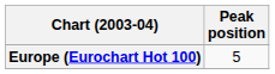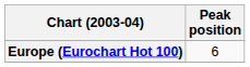 <table class="wikitable sortable plainrowheaders" style="text-align:center">
 <tr>
 <th>Chart (2003-04)</th>
 <th>Peak<br>position</th>
 </tr>
 <tr>
 </tr>
 <tr>
 </tr>
 <tr>
 </tr>
 <tr>
 <th scope="row">Europe (<a href='#'>Eurochart Hot 100</a>)</th>
-<td>5</td>
+<td>6</td>
 </tr>
 <tr>
 </tr>
 <tr>
 </tr>
 <tr>
 </tr>
 <tr>
 </tr>
 <tr>
 </tr>
 <tr>
 </tr>
 <tr>
 </tr>
 <tr>
 </tr>
 <tr>
 </tr>
 <tr>
 </tr>
 <tr>
 </tr>
 <tr>
 </tr>
 </table>
